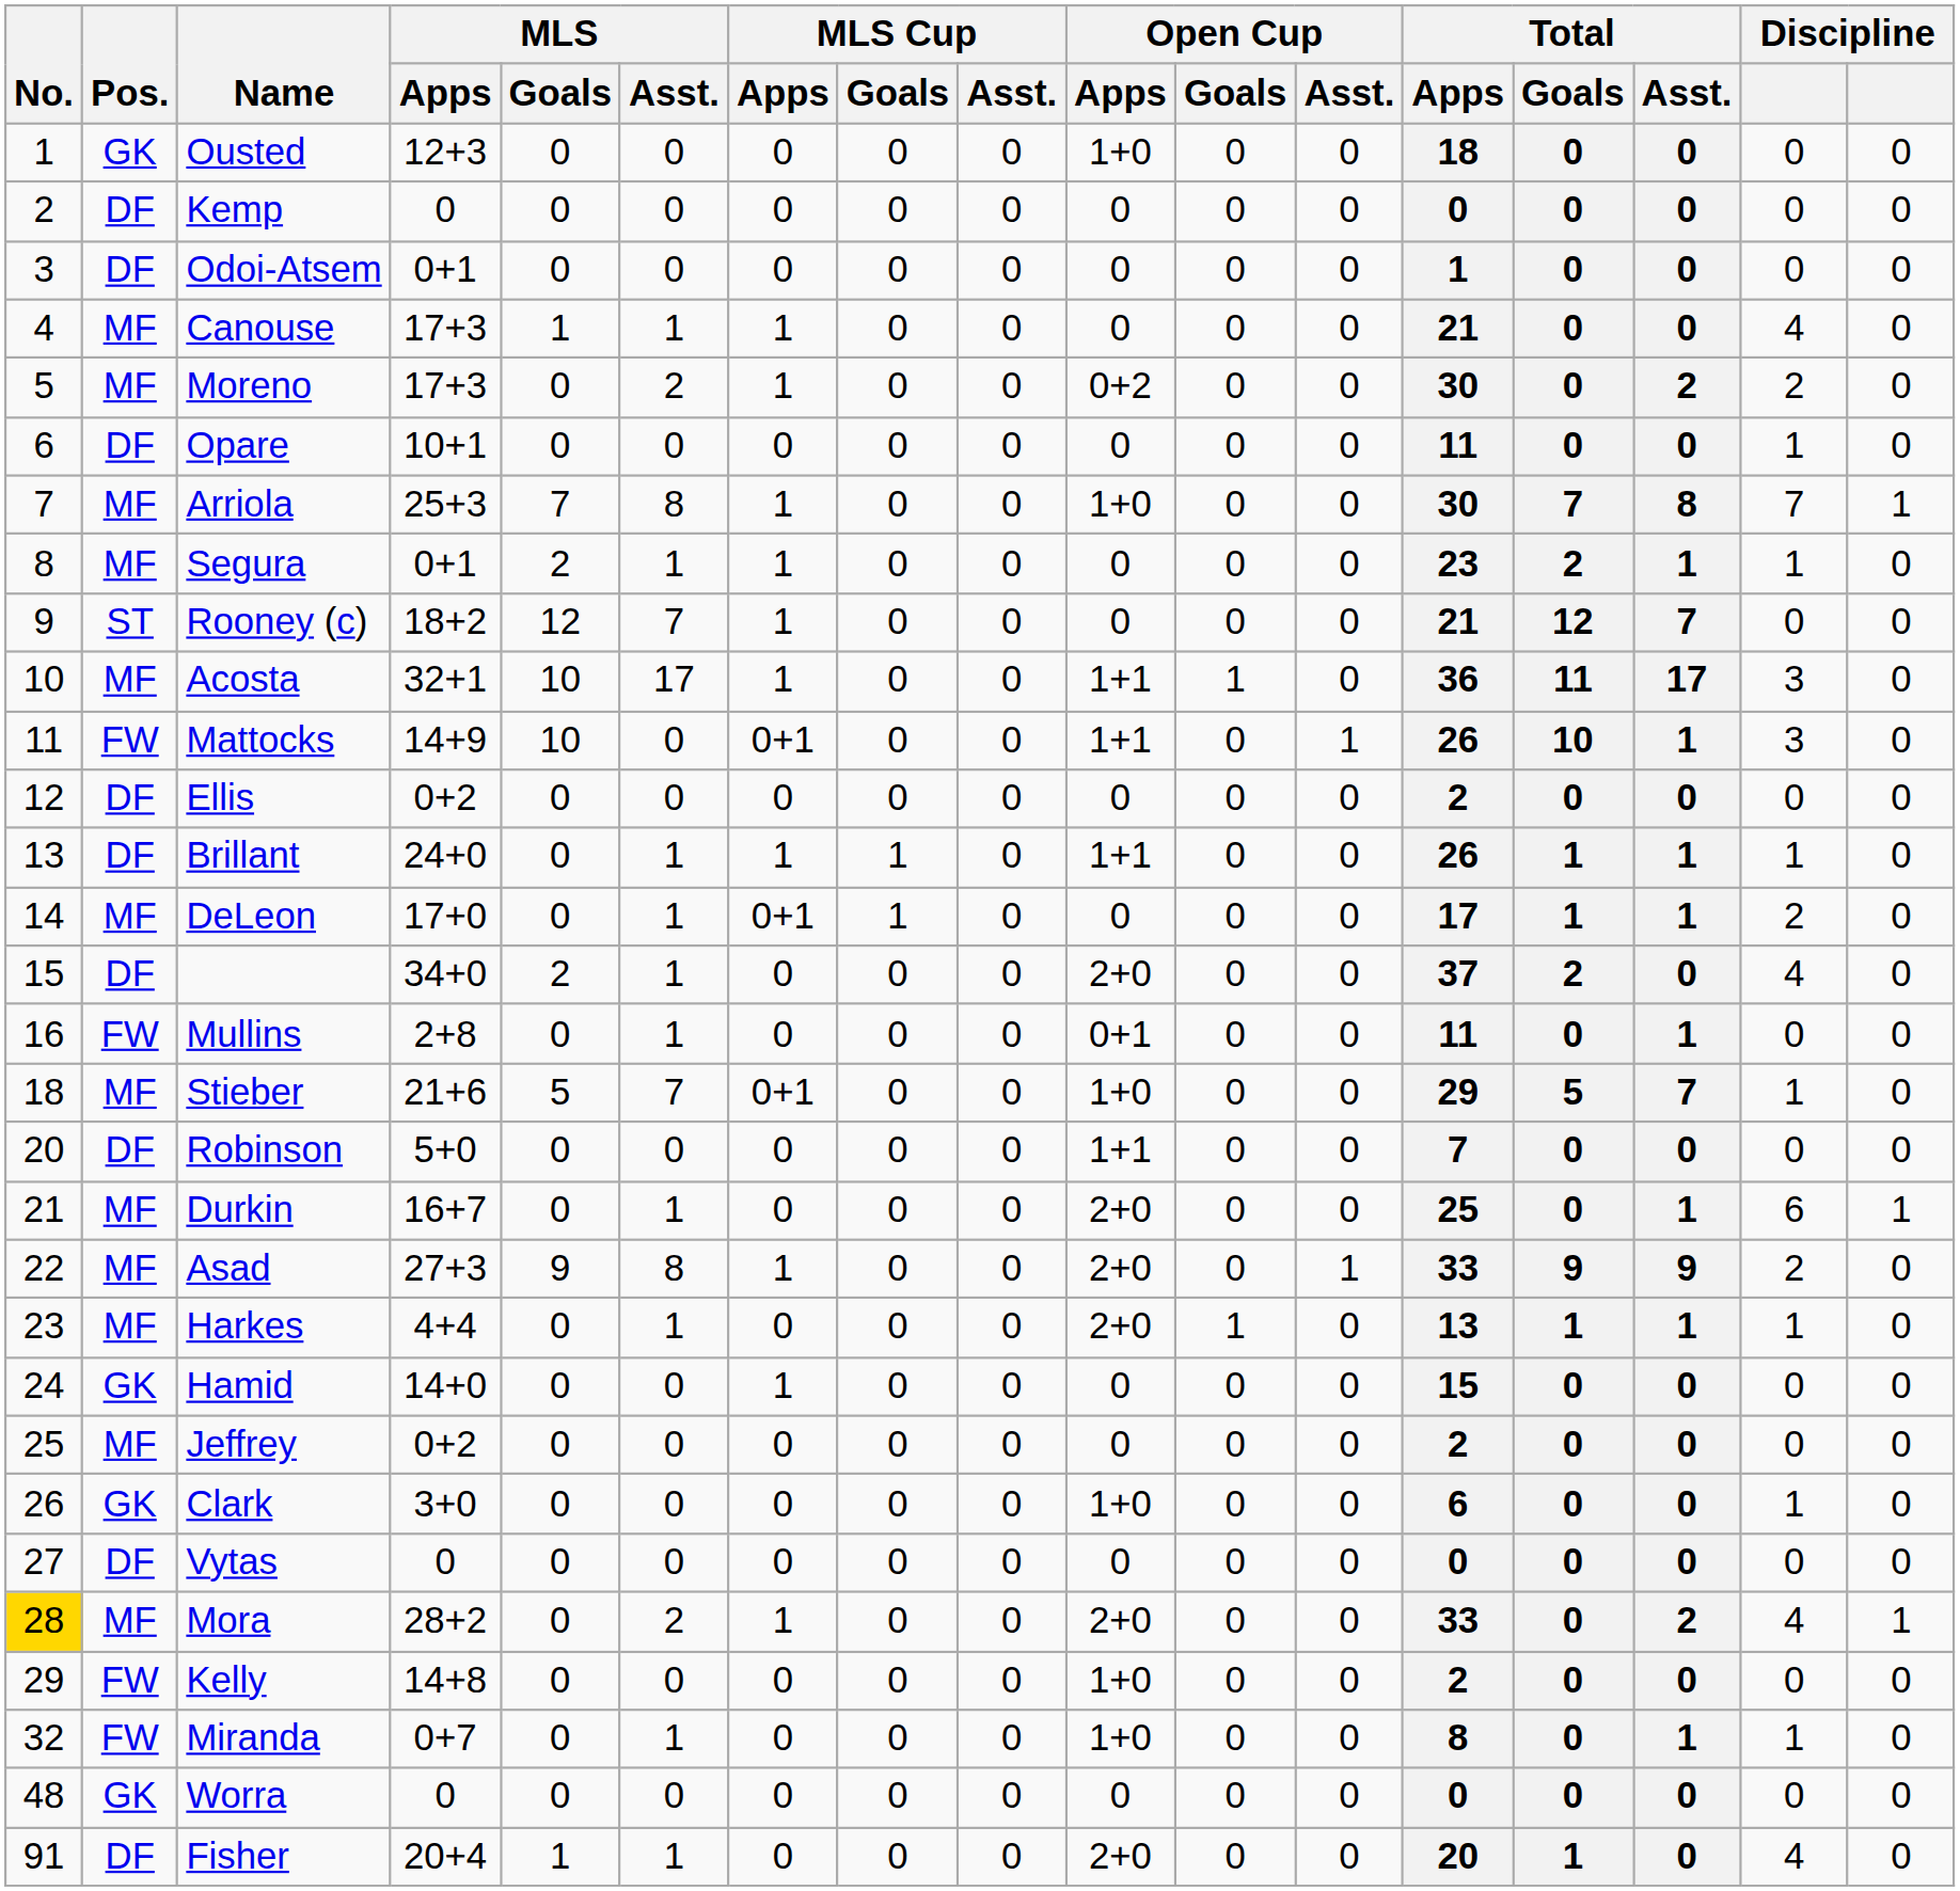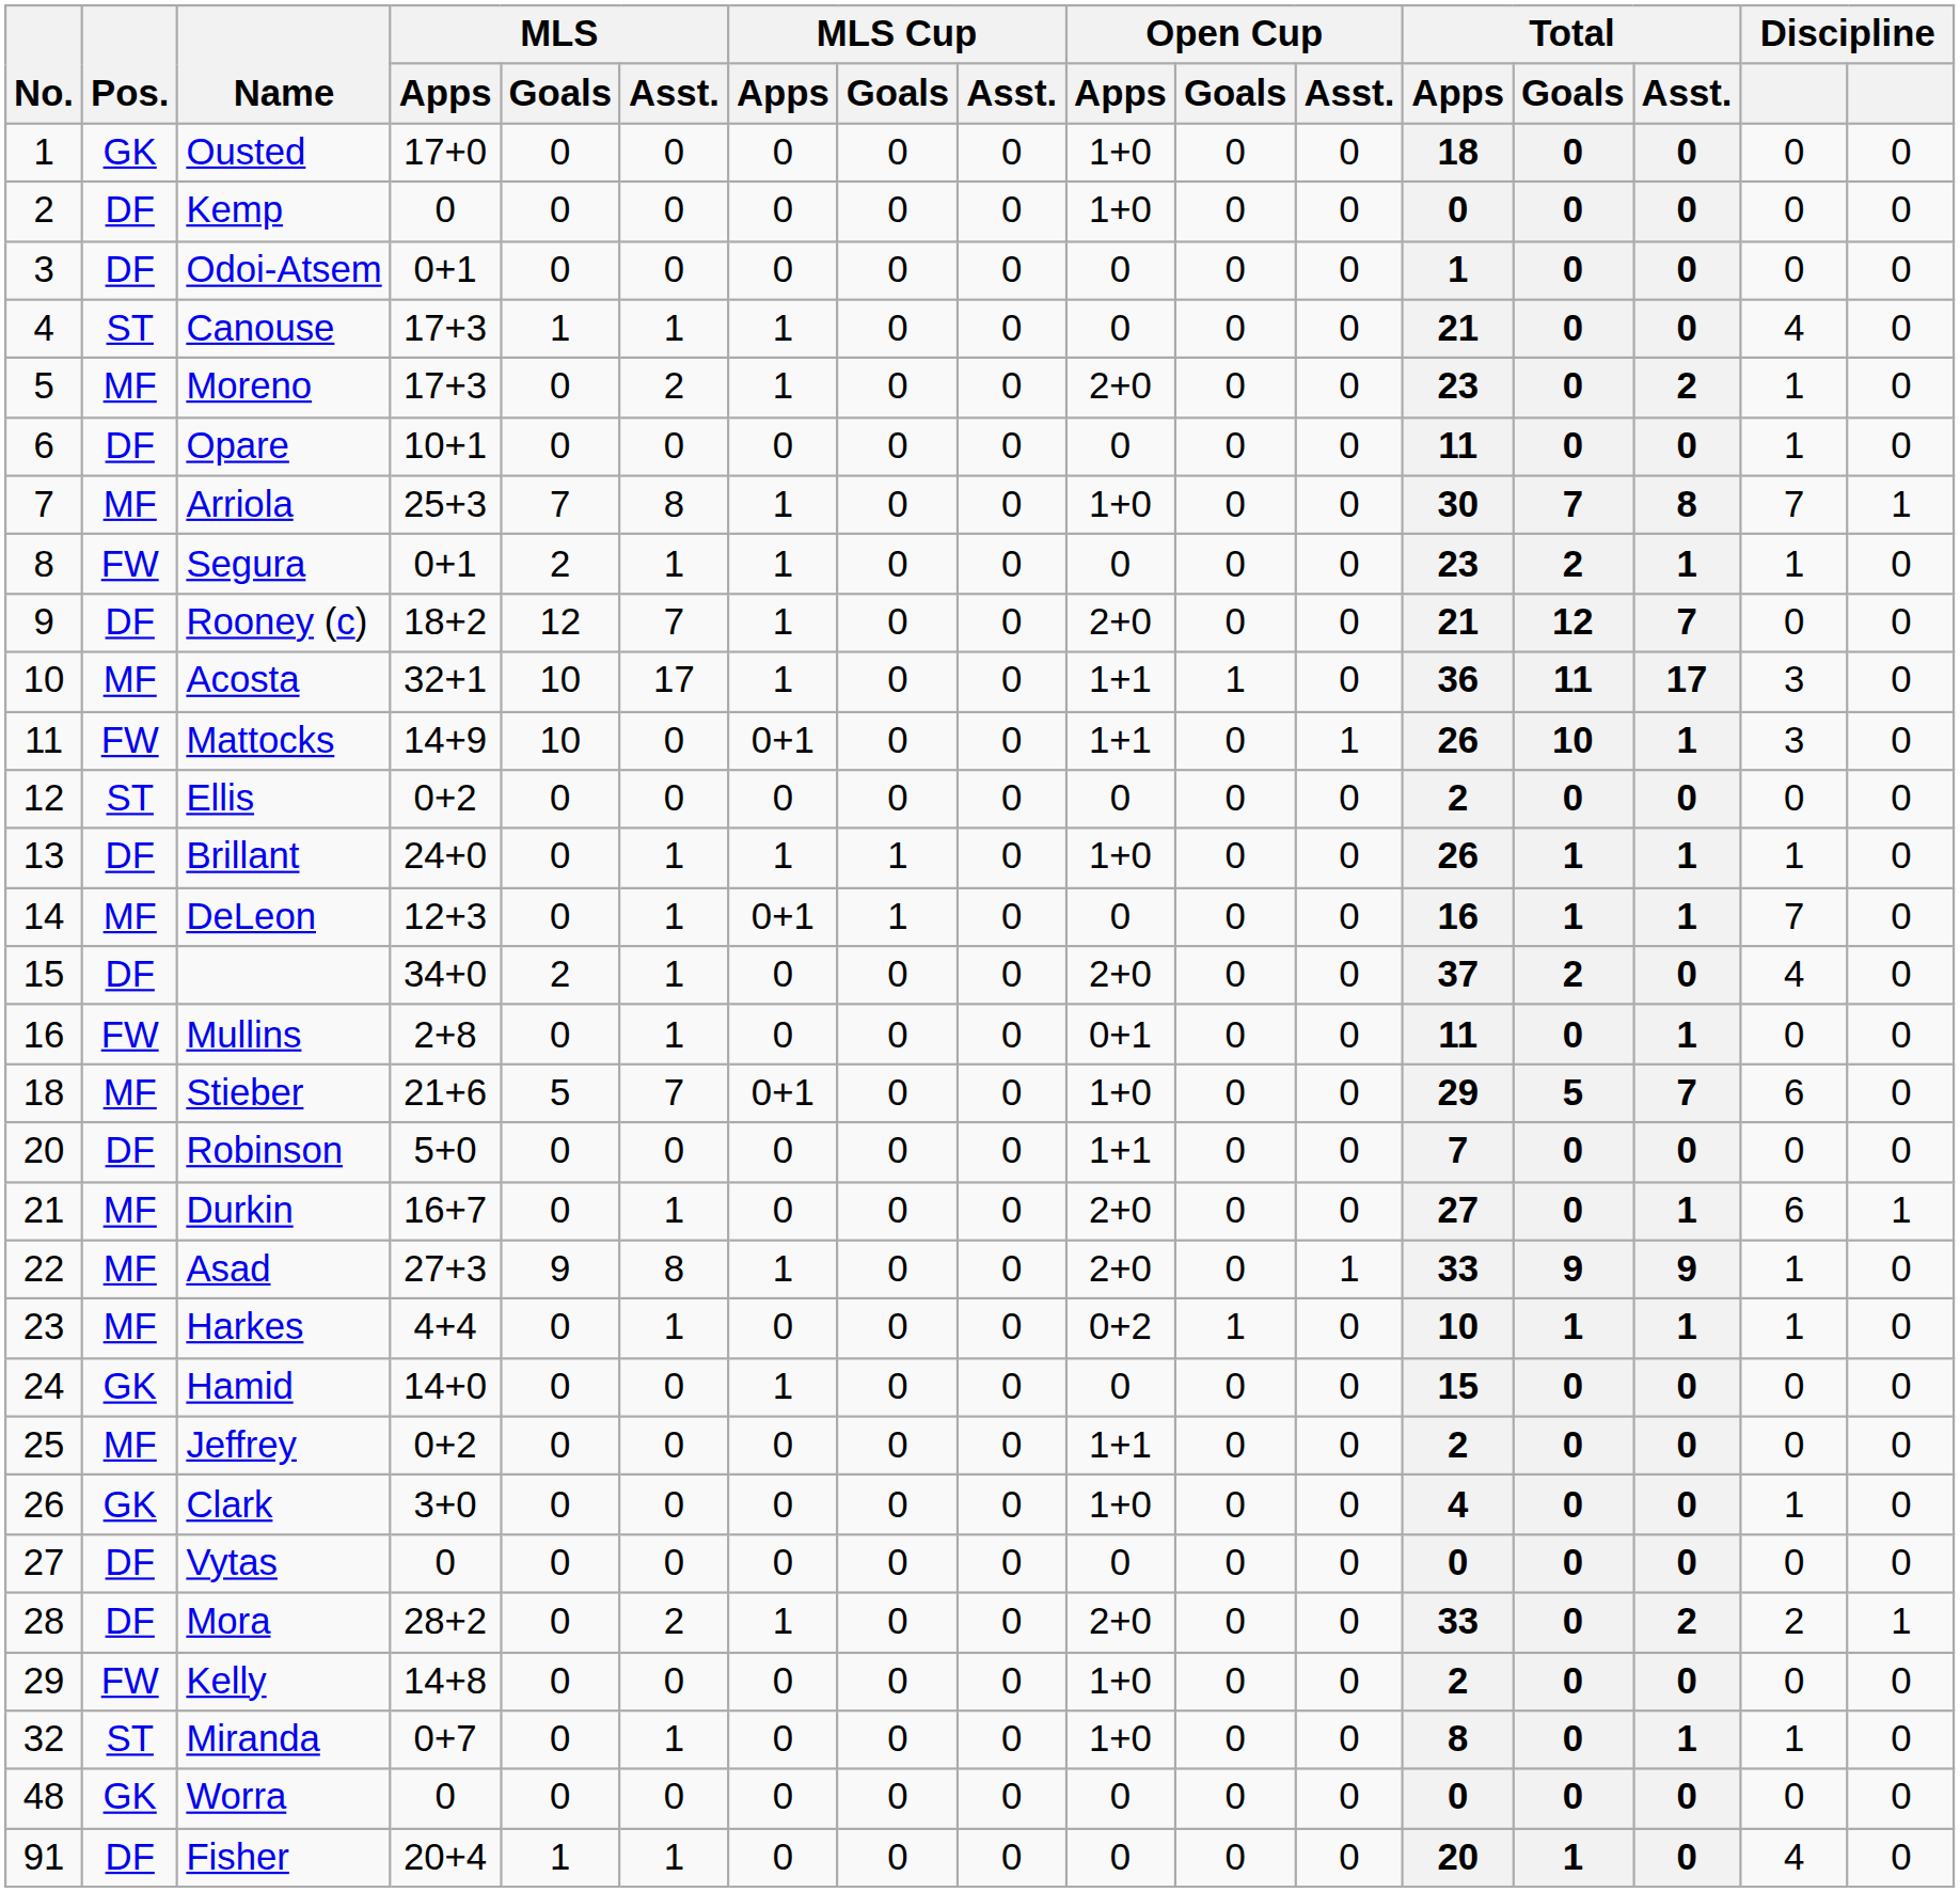 <table class="wikitable" style="text-align:center">
 <tr>
 <th rowspan="2" valign="bottom">No.</th>
 <th rowspan="2" valign="bottom">Pos.</th>
 <th rowspan="2" valign="bottom">Name</th>
 <th colspan="3" width="85">MLS</th>
 <th colspan="3" width="85">MLS Cup</th>
 <th colspan="3" width="85">Open Cup</th>
 <th colspan="3" width="85">Total</th>
 <th colspan="2" width="85">Discipline</th>
 </tr>
 <tr>
 <th>Apps</th>
 <th>Goals</th>
 <th>Asst.</th>
 <th>Apps</th>
 <th>Goals</th>
 <th>Asst.</th>
 <th>Apps</th>
 <th>Goals</th>
 <th>Asst.</th>
 <th>Apps</th>
 <th>Goals</th>
 <th>Asst.</th>
 <th></th>
 <th></th>
 </tr>
 <tr>
 <td>1</td>
 <td><a href='#'>GK</a></td>
 <td align=left> <a href='#'>Ousted</a></td>
-<td>12+3</td>
+<td>17+0</td>
 <td>0</td>
 <td>0</td>
 <td>0</td>
 <td>0</td>
 <td>0</td>
 <td>1+0</td>
 <td>0</td>
 <td>0</td>
 <th>18</th>
 <th>0</th>
 <th>0</th>
 <td>0</td>
 <td>0</td>
 </tr>
 <tr>
 <td>2</td>
 <td><a href='#'>DF</a></td>
 <td align=left> <a href='#'>Kemp</a></td>
 <td>0</td>
 <td>0</td>
 <td>0</td>
 <td>0</td>
 <td>0</td>
 <td>0</td>
-<td>0</td>
+<td>1+0</td>
 <td>0</td>
 <td>0</td>
 <th>0</th>
 <th>0</th>
 <th>0</th>
 <td>0</td>
 <td>0</td>
 </tr>
 <tr>
 <td>3</td>
 <td><a href='#'>DF</a></td>
 <td align=left> <a href='#'>Odoi-Atsem</a></td>
 <td>0+1</td>
 <td>0</td>
 <td>0</td>
 <td>0</td>
 <td>0</td>
 <td>0</td>
 <td>0</td>
 <td>0</td>
 <td>0</td>
 <th>1</th>
 <th>0</th>
 <th>0</th>
 <td>0</td>
 <td>0</td>
 </tr>
 <tr>
 <td>4</td>
-<td><a href='#'>MF</a></td>
+<td><a href='#'>ST</a></td>
 <td align=left> <a href='#'>Canouse</a></td>
 <td>17+3</td>
 <td>1</td>
 <td>1</td>
 <td>1</td>
 <td>0</td>
 <td>0</td>
 <td>0</td>
 <td>0</td>
 <td>0</td>
 <th>21</th>
 <th>0</th>
 <th>0</th>
 <td>4</td>
 <td>0</td>
 </tr>
 <tr>
 <td>5</td>
 <td><a href='#'>MF</a></td>
 <td align=left> <a href='#'>Moreno</a></td>
 <td>17+3</td>
 <td>0</td>
 <td>2</td>
 <td>1</td>
 <td>0</td>
 <td>0</td>
-<td>0+2</td>
+<td>2+0</td>
 <td>0</td>
 <td>0</td>
-<th>30</th>
+<th>23</th>
 <th>0</th>
 <th>2</th>
-<td>2</td>
+<td>1</td>
 <td>0</td>
 </tr>
 <tr>
 <td>6</td>
 <td><a href='#'>DF</a></td>
 <td align=left> <a href='#'>Opare</a></td>
 <td>10+1</td>
 <td>0</td>
 <td>0</td>
 <td>0</td>
 <td>0</td>
 <td>0</td>
 <td>0</td>
 <td>0</td>
 <td>0</td>
 <th>11</th>
 <th>0</th>
 <th>0</th>
 <td>1</td>
 <td>0</td>
 </tr>
 <tr>
 <td>7</td>
 <td><a href='#'>MF</a></td>
 <td align=left> <a href='#'>Arriola</a></td>
 <td>25+3</td>
 <td>7</td>
 <td>8</td>
 <td>1</td>
 <td>0</td>
 <td>0</td>
 <td>1+0</td>
 <td>0</td>
 <td>0</td>
 <th>30</th>
 <th>7</th>
 <th>8</th>
 <td>7</td>
 <td>1</td>
 </tr>
 <tr>
 <td>8</td>
-<td><a href='#'>MF</a></td>
+<td><a href='#'>FW</a></td>
 <td align=left> <a href='#'>Segura</a></td>
 <td>0+1</td>
 <td>2</td>
 <td>1</td>
 <td>1</td>
 <td>0</td>
 <td>0</td>
 <td>0</td>
 <td>0</td>
 <td>0</td>
 <th>23</th>
 <th>2</th>
 <th>1</th>
 <td>1</td>
 <td>0</td>
 </tr>
 <tr>
 <td>9</td>
-<td><a href='#'>ST</a></td>
+<td><a href='#'>DF</a></td>
 <td align=left> <a href='#'>Rooney</a> (<a href='#'>c</a>)</td>
 <td>18+2</td>
 <td>12</td>
 <td>7</td>
 <td>1</td>
 <td>0</td>
 <td>0</td>
-<td>0</td>
+<td>2+0</td>
 <td>0</td>
 <td>0</td>
 <th>21</th>
 <th>12</th>
 <th>7</th>
 <td>0</td>
 <td>0</td>
 </tr>
 <tr>
 <td>10</td>
 <td><a href='#'>MF</a></td>
 <td align=left> <a href='#'>Acosta</a></td>
 <td>32+1</td>
 <td>10</td>
 <td>17</td>
 <td>1</td>
 <td>0</td>
 <td>0</td>
 <td>1+1</td>
 <td>1</td>
 <td>0</td>
 <th>36</th>
 <th>11</th>
 <th>17</th>
 <td>3</td>
 <td>0</td>
 </tr>
 <tr>
 <td>11</td>
 <td><a href='#'>FW</a></td>
 <td align=left> <a href='#'>Mattocks</a></td>
 <td>14+9</td>
 <td>10</td>
 <td>0</td>
 <td>0+1</td>
 <td>0</td>
 <td>0</td>
 <td>1+1</td>
 <td>0</td>
 <td>1</td>
 <th>26</th>
 <th>10</th>
 <th>1</th>
 <td>3</td>
 <td>0</td>
 </tr>
 <tr>
 <td>12</td>
-<td><a href='#'>DF</a></td>
+<td><a href='#'>ST</a></td>
 <td align=left> <a href='#'>Ellis</a></td>
 <td>0+2</td>
 <td>0</td>
 <td>0</td>
 <td>0</td>
 <td>0</td>
 <td>0</td>
 <td>0</td>
 <td>0</td>
 <td>0</td>
 <th>2</th>
 <th>0</th>
 <th>0</th>
 <td>0</td>
 <td>0</td>
 </tr>
 <tr>
 <td>13</td>
 <td><a href='#'>DF</a></td>
 <td align=left> <a href='#'>Brillant</a></td>
 <td>24+0</td>
 <td>0</td>
 <td>1</td>
 <td>1</td>
 <td>1</td>
 <td>0</td>
-<td>1+1</td>
+<td>1+0</td>
 <td>0</td>
 <td>0</td>
 <th>26</th>
 <th>1</th>
 <th>1</th>
 <td>1</td>
 <td>0</td>
 </tr>
 <tr>
 <td>14</td>
 <td><a href='#'>MF</a></td>
 <td align=left> <a href='#'>DeLeon</a></td>
-<td>17+0</td>
+<td>12+3</td>
 <td>0</td>
 <td>1</td>
 <td>0+1</td>
 <td>1</td>
 <td>0</td>
 <td>0</td>
 <td>0</td>
 <td>0</td>
-<th>17</th>
+<th>16</th>
 <th>1</th>
 <th>1</th>
-<td>2</td>
+<td>7</td>
 <td>0</td>
 </tr>
 <tr>
 <td>15</td>
 <td><a href='#'>DF</a></td>
 <td align=left></td>
 <td>34+0</td>
 <td>2</td>
 <td>1</td>
 <td>0</td>
 <td>0</td>
 <td>0</td>
 <td>2+0</td>
 <td>0</td>
 <td>0</td>
 <th>37</th>
 <th>2</th>
 <th>0</th>
 <td>4</td>
 <td>0</td>
 </tr>
 <tr>
 <td>16</td>
 <td><a href='#'>FW</a></td>
 <td align=left> <a href='#'>Mullins</a></td>
 <td>2+8</td>
 <td>0</td>
 <td>1</td>
 <td>0</td>
 <td>0</td>
 <td>0</td>
 <td>0+1</td>
 <td>0</td>
 <td>0</td>
 <th>11</th>
 <th>0</th>
 <th>1</th>
 <td>0</td>
 <td>0</td>
 </tr>
 <tr>
 <td>18</td>
 <td><a href='#'>MF</a></td>
 <td align=left> <a href='#'>Stieber</a></td>
 <td>21+6</td>
 <td>5</td>
 <td>7</td>
 <td>0+1</td>
 <td>0</td>
 <td>0</td>
 <td>1+0</td>
 <td>0</td>
 <td>0</td>
 <th>29</th>
 <th>5</th>
 <th>7</th>
-<td>1</td>
+<td>6</td>
 <td>0</td>
 </tr>
 <tr>
 <td>20</td>
 <td><a href='#'>DF</a></td>
 <td align=left> <a href='#'>Robinson</a></td>
 <td>5+0</td>
 <td>0</td>
 <td>0</td>
 <td>0</td>
 <td>0</td>
 <td>0</td>
 <td>1+1</td>
 <td>0</td>
 <td>0</td>
 <th>7</th>
 <th>0</th>
 <th>0</th>
 <td>0</td>
 <td>0</td>
 </tr>
 <tr>
 <td>21</td>
 <td><a href='#'>MF</a></td>
 <td align=left> <a href='#'>Durkin</a></td>
 <td>16+7</td>
 <td>0</td>
 <td>1</td>
 <td>0</td>
 <td>0</td>
 <td>0</td>
 <td>2+0</td>
 <td>0</td>
 <td>0</td>
-<th>25</th>
+<th>27</th>
 <th>0</th>
 <th>1</th>
 <td>6</td>
 <td>1</td>
 </tr>
 <tr>
 <td>22</td>
 <td><a href='#'>MF</a></td>
 <td align=left> <a href='#'>Asad</a></td>
 <td>27+3</td>
 <td>9</td>
 <td>8</td>
 <td>1</td>
 <td>0</td>
 <td>0</td>
 <td>2+0</td>
 <td>0</td>
 <td>1</td>
 <th>33</th>
 <th>9</th>
 <th>9</th>
-<td>2</td>
+<td>1</td>
 <td>0</td>
 </tr>
 <tr>
 <td>23</td>
 <td><a href='#'>MF</a></td>
 <td align=left> <a href='#'>Harkes</a></td>
 <td>4+4</td>
 <td>0</td>
 <td>1</td>
 <td>0</td>
 <td>0</td>
 <td>0</td>
-<td>2+0</td>
+<td>0+2</td>
 <td>1</td>
 <td>0</td>
-<th>13</th>
+<th>10</th>
 <th>1</th>
 <th>1</th>
 <td>1</td>
 <td>0</td>
 </tr>
 <tr>
 <td>24</td>
 <td><a href='#'>GK</a></td>
 <td align=left> <a href='#'>Hamid</a></td>
 <td>14+0</td>
 <td>0</td>
 <td>0</td>
 <td>1</td>
 <td>0</td>
 <td>0</td>
 <td>0</td>
 <td>0</td>
 <td>0</td>
 <th>15</th>
 <th>0</th>
 <th>0</th>
 <td>0</td>
 <td>0</td>
 </tr>
 <tr>
 <td>25</td>
 <td><a href='#'>MF</a></td>
 <td align=left> <a href='#'>Jeffrey</a></td>
 <td>0+2</td>
 <td>0</td>
 <td>0</td>
 <td>0</td>
 <td>0</td>
 <td>0</td>
-<td>0</td>
+<td>1+1</td>
 <td>0</td>
 <td>0</td>
 <th>2</th>
 <th>0</th>
 <th>0</th>
 <td>0</td>
 <td>0</td>
 </tr>
 <tr>
 <td>26</td>
 <td><a href='#'>GK</a></td>
 <td align=left> <a href='#'>Clark</a></td>
 <td>3+0</td>
 <td>0</td>
 <td>0</td>
 <td>0</td>
 <td>0</td>
 <td>0</td>
 <td>1+0</td>
 <td>0</td>
 <td>0</td>
-<th>6</th>
+<th>4</th>
 <th>0</th>
 <th>0</th>
 <td>1</td>
 <td>0</td>
 </tr>
 <tr>
 <td>27</td>
 <td><a href='#'>DF</a></td>
 <td align=left> <a href='#'>Vytas</a></td>
 <td>0</td>
 <td>0</td>
 <td>0</td>
 <td>0</td>
 <td>0</td>
 <td>0</td>
 <td>0</td>
 <td>0</td>
 <td>0</td>
 <th>0</th>
 <th>0</th>
 <th>0</th>
 <td>0</td>
 <td>0</td>
 </tr>
 <tr>
-<td style="background: gold;">28</td>
-<td><a href='#'>MF</a></td>
+<td>28</td>
+<td><a href='#'>DF</a></td>
 <td align=left> <a href='#'>Mora</a></td>
 <td>28+2</td>
 <td>0</td>
 <td>2</td>
 <td>1</td>
 <td>0</td>
 <td>0</td>
 <td>2+0</td>
 <td>0</td>
 <td>0</td>
 <th>33</th>
 <th>0</th>
 <th>2</th>
-<td>4</td>
+<td>2</td>
 <td>1</td>
 </tr>
 <tr>
 <td>29</td>
 <td><a href='#'>FW</a></td>
 <td align=left> <a href='#'>Kelly</a></td>
 <td>14+8</td>
 <td>0</td>
 <td>0</td>
 <td>0</td>
 <td>0</td>
 <td>0</td>
 <td>1+0</td>
 <td>0</td>
 <td>0</td>
 <th>2</th>
 <th>0</th>
 <th>0</th>
 <td>0</td>
 <td>0</td>
 </tr>
 <tr>
 <td>32</td>
-<td><a href='#'>FW</a></td>
+<td><a href='#'>ST</a></td>
 <td align=left> <a href='#'>Miranda</a></td>
 <td>0+7</td>
 <td>0</td>
 <td>1</td>
 <td>0</td>
 <td>0</td>
 <td>0</td>
 <td>1+0</td>
 <td>0</td>
 <td>0</td>
 <th>8</th>
 <th>0</th>
 <th>1</th>
 <td>1</td>
 <td>0</td>
 </tr>
 <tr>
 <td>48</td>
 <td><a href='#'>GK</a></td>
 <td align=left> <a href='#'>Worra</a></td>
 <td>0</td>
 <td>0</td>
 <td>0</td>
 <td>0</td>
 <td>0</td>
 <td>0</td>
 <td>0</td>
 <td>0</td>
 <td>0</td>
 <th>0</th>
 <th>0</th>
 <th>0</th>
 <td>0</td>
 <td>0</td>
 </tr>
 <tr>
 <td>91</td>
 <td><a href='#'>DF</a></td>
 <td align=left> <a href='#'>Fisher</a></td>
 <td>20+4</td>
 <td>1</td>
 <td>1</td>
 <td>0</td>
 <td>0</td>
 <td>0</td>
-<td>2+0</td>
+<td>0</td>
 <td>0</td>
 <td>0</td>
 <th>20</th>
 <th>1</th>
 <th>0</th>
 <td>4</td>
 <td>0</td>
 </tr>
 </table>
